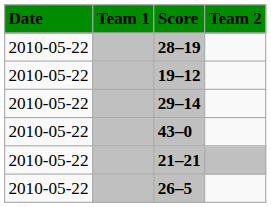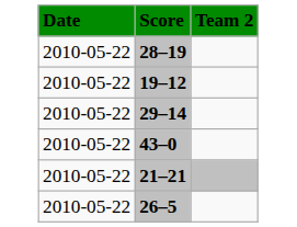 <table class="wikitable" style="margin:0.5em auto; font-size:95%">
 <tr bgcolor="#008B00">
 <td><strong>Date</strong></td>
-<td><strong>Team 1</strong></td>
 <td><strong>Score</strong></td>
 <td><strong>Team 2</strong></td>
 </tr>
 <tr>
 <td>2010-05-22</td>
-<td bgcolor="silver"></td>
 <td bgcolor="silver"><strong>28–19</strong></td>
 <td></td>
 </tr>
 <tr>
 <td>2010-05-22</td>
-<td bgcolor="silver"></td>
 <td bgcolor="silver"><strong>19–12</strong></td>
 <td></td>
 </tr>
 <tr>
 <td>2010-05-22</td>
-<td bgcolor="silver"></td>
 <td bgcolor="silver"><strong>29–14</strong></td>
 <td></td>
 </tr>
 <tr>
 <td>2010-05-22</td>
-<td bgcolor="silver"></td>
 <td bgcolor="silver"><strong>43–0</strong></td>
 <td></td>
 </tr>
 <tr>
 <td>2010-05-22</td>
-<td bgcolor="silver"></td>
 <td bgcolor="silver"><strong>21–21</strong></td>
 <td bgcolor="silver"></td>
 </tr>
 <tr>
 <td>2010-05-22</td>
-<td bgcolor="silver"></td>
 <td bgcolor="silver"><strong>26–5</strong></td>
 <td></td>
 </tr>
 </table>
